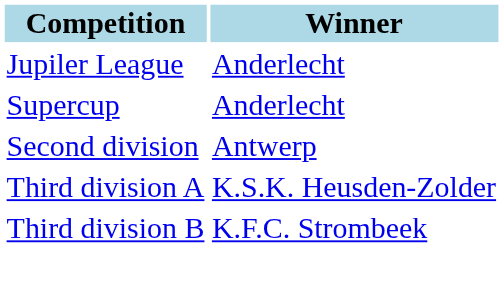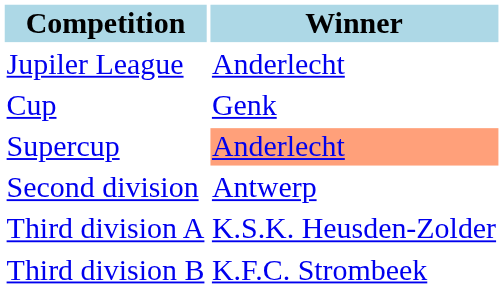 <table>
 <tr style="background:lightblue;">
 <th>Competition</th>
 <th>Winner</th>
 </tr>
 <tr>
 <td><a href='#'>Jupiler League</a></td>
 <td><a href='#'>Anderlecht</a></td>
 </tr>
 <tr>
+<td><a href='#'>Cup</a></td>
+<td><a href='#'>Genk</a></td>
+</tr>
+<tr>
 <td><a href='#'>Supercup</a></td>
-<td><a href='#'>Anderlecht</a></td>
+<td style="background: lightsalmon;"><a href='#'>Anderlecht</a></td>
 </tr>
 <tr>
 <td><a href='#'>Second division</a></td>
 <td><a href='#'>Antwerp</a></td>
 </tr>
 <tr>
 <td><a href='#'>Third division A</a></td>
 <td><a href='#'>K.S.K. Heusden-Zolder</a></td>
 </tr>
 <tr>
 <td><a href='#'>Third division B</a></td>
 <td><a href='#'>K.F.C. Strombeek</a></td>
 </tr>
 </table>
